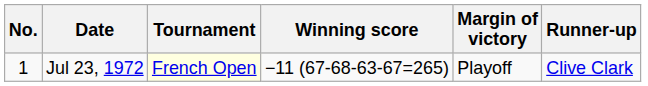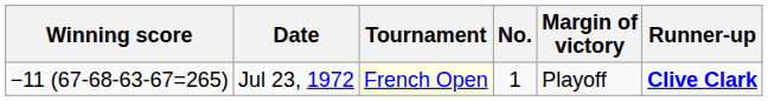 <table class="wikitable" style="font-size:95%;">
 <tr>
-<th>No.</th>
+<th>Winning score</th>
 <th>Date</th>
 <th>Tournament</th>
-<th>Winning score</th>
+<th>No.</th>
 <th>Margin of<br>victory</th>
 <th>Runner-up</th>
 </tr>
 <tr>
-<td align=center>1</td>
+<td>−11 (67-68-63-67=265)</td>
 <td>Jul 23, <a href='#'>1972</a></td>
 <td style="background: lightyellow;"><a href='#'>French Open</a></td>
-<td>−11 (67-68-63-67=265)</td>
+<td align=center>1</td>
 <td>Playoff</td>
-<td> <a href='#'>Clive Clark</a></td>
+<td><strong> <a href='#'>Clive Clark</a></strong></td>
 </tr>
 </table>
